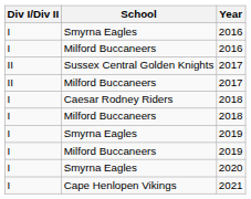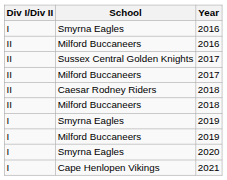 <table class="wikitable" style="float:left;">
 <tr style="white-space:nowrap;">
 <th>Div I/Div II</th>
 <th>School</th>
 <th>Year</th>
 </tr>
 <tr>
 <td>I</td>
 <td>Smyrna Eagles</td>
 <td>2016</td>
 </tr>
 <tr>
-<td>I</td>
+<td>II</td>
 <td>Milford Buccaneers</td>
 <td>2016</td>
 </tr>
 <tr>
 <td>II</td>
 <td>Sussex Central Golden Knights</td>
 <td>2017</td>
 </tr>
 <tr>
 <td>II</td>
 <td>Milford Buccaneers</td>
 <td>2017</td>
 </tr>
 <tr>
-<td>I</td>
+<td>II</td>
 <td>Caesar Rodney Riders</td>
 <td>2018</td>
 </tr>
 <tr>
-<td>I</td>
+<td>II</td>
 <td>Milford Buccaneers</td>
 <td>2018</td>
 </tr>
 <tr>
 <td>I</td>
 <td>Smyrna Eagles</td>
 <td>2019</td>
 </tr>
 <tr>
 <td>I</td>
 <td>Milford Buccaneers</td>
 <td>2019</td>
 </tr>
 <tr>
 <td>I</td>
 <td>Smyrna Eagles</td>
 <td>2020</td>
 </tr>
 <tr>
 <td>I</td>
 <td>Cape Henlopen Vikings</td>
 <td>2021</td>
 </tr>
 </table>
